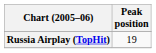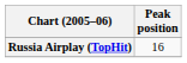 <table class="wikitable sortable plainrowheaders" style="text-align:center">
 <tr>
 <th scope="col">Chart (2005–06)</th>
 <th scope="col">Peak<br>position</th>
 </tr>
 <tr>
 </tr>
 <tr>
 </tr>
 <tr>
 </tr>
 <tr>
 <th scope="row">Russia Airplay (<a href='#'>TopHit</a>)</th>
-<td>19</td>
+<td>16</td>
 </tr>
 <tr>
 </tr>
 </table>
